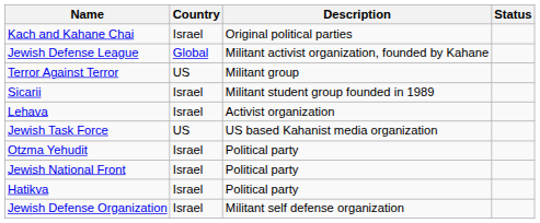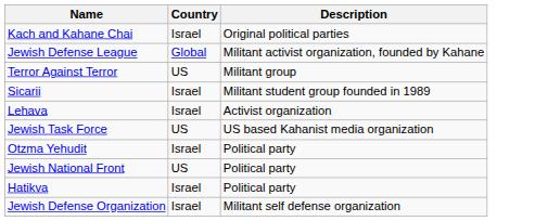 <table class="wikitable sortable">
 <tr>
 <th>Name</th>
 <th>Country</th>
 <th>Description</th>
-<th>Status</th>
 </tr>
 <tr>
 <td><a href='#'>Kach and Kahane Chai</a></td>
 <td>Israel</td>
 <td>Original political parties</td>
-<td></td>
 </tr>
 <tr>
 <td><a href='#'>Jewish Defense League</a></td>
 <td><a href='#'>Global</a></td>
 <td>Militant activist organization, founded by Kahane</td>
-<td></td>
 </tr>
 <tr>
 <td><a href='#'>Terror Against Terror</a></td>
 <td>US</td>
 <td>Militant group</td>
-<td></td>
 </tr>
 <tr>
 <td><a href='#'>Sicarii</a></td>
 <td>Israel</td>
 <td>Militant student group founded in 1989</td>
-<td></td>
 </tr>
 <tr>
 <td><a href='#'>Lehava</a></td>
 <td>Israel</td>
 <td>Activist organization</td>
-<td></td>
 </tr>
 <tr>
 <td><a href='#'>Jewish Task Force</a></td>
 <td>US</td>
 <td>US based Kahanist media organization</td>
-<td></td>
 </tr>
 <tr>
 <td><a href='#'>Otzma Yehudit</a></td>
 <td>Israel</td>
 <td>Political party</td>
-<td></td>
 </tr>
 <tr>
 <td><a href='#'>Jewish National Front</a></td>
-<td>Israel</td>
+<td>US</td>
 <td>Political party</td>
-<td></td>
 </tr>
 <tr>
 <td><a href='#'>Hatikva</a></td>
 <td>Israel</td>
 <td>Political party</td>
-<td></td>
 </tr>
 <tr>
 <td><a href='#'>Jewish Defense Organization</a></td>
 <td>Israel</td>
 <td>Militant self defense organization</td>
-<td></td>
 </tr>
 </table>
